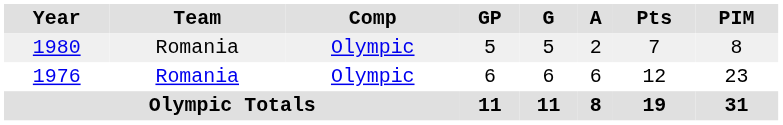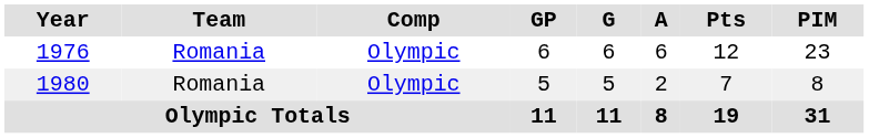 <table border="0" cellpadding="2" cellspacing="0" style="width:40%;">
 <tr style="text-align:center; background:#e0e0e0;">
 <th>Year</th>
 <th>Team</th>
 <th>Comp</th>
 <th>GP</th>
 <th>G</th>
 <th>A</th>
 <th>Pts</th>
 <th>PIM</th>
 </tr>
+<tr ALIGN="center">
+<td><a href='#'>1976</a></td>
+<td><a href='#'>Romania</a></td>
+<td><a href='#'>Olympic</a></td>
+<td>6</td>
+<td>6</td>
+<td>6</td>
+<td>12</td>
+<td>23</td>
+</tr>
 <tr ALIGN="center" bgcolor="#f0f0f0">
 <td><a href='#'>1980</a></td>
 <td>Romania</td>
 <td><a href='#'>Olympic</a></td>
 <td>5</td>
 <td>5</td>
 <td>2</td>
 <td>7</td>
 <td>8</td>
 </tr>
-<tr ALIGN="center">
-<td><a href='#'>1976</a></td>
-<td><a href='#'>Romania</a></td>
-<td><a href='#'>Olympic</a></td>
-<td>6</td>
-<td>6</td>
-<td>6</td>
-<td>12</td>
-<td>23</td>
-</tr>
 <tr ALIGN="center" bgcolor="#e0e0e0">
 <th colspan="3">Olympic Totals</th>
 <th ALIGN="center">11</th>
 <th ALIGN="center">11</th>
 <th ALIGN="center">8</th>
 <th ALIGN="center">19</th>
 <th ALIGN="center">31</th>
 </tr>
 </table>
